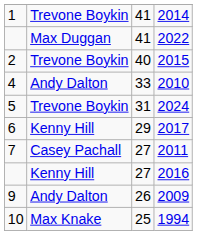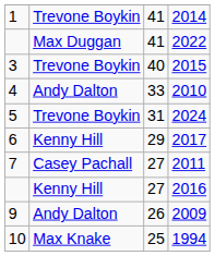 <table class="wikitable">
 <tr>
 </tr>
 <tr>
 <td>1</td>
 <td><a href='#'>Trevone Boykin</a></td>
 <td><abbr>41</abbr></td>
 <td><a href='#'>2014</a></td>
 </tr>
 <tr>
 <td></td>
 <td><a href='#'>Max Duggan</a></td>
 <td><abbr>41</abbr></td>
 <td><a href='#'>2022</a></td>
 </tr>
 <tr>
-<td>2</td>
+<td>3</td>
 <td><a href='#'>Trevone Boykin</a></td>
 <td><abbr>40</abbr></td>
 <td><a href='#'>2015</a></td>
 </tr>
 <tr>
 <td>4</td>
 <td><a href='#'>Andy Dalton</a></td>
 <td><abbr>33</abbr></td>
 <td><a href='#'>2010</a></td>
 </tr>
 <tr>
 <td>5</td>
 <td><a href='#'>Trevone Boykin</a></td>
 <td><abbr>31</abbr></td>
 <td><a href='#'>2024</a></td>
 </tr>
 <tr>
 <td>6</td>
 <td><a href='#'>Kenny Hill</a></td>
 <td><abbr>29</abbr></td>
 <td><a href='#'>2017</a></td>
 </tr>
 <tr>
 <td>7</td>
 <td><a href='#'>Casey Pachall</a></td>
 <td><abbr>27</abbr></td>
 <td><a href='#'>2011</a></td>
 </tr>
 <tr>
 <td></td>
 <td><a href='#'>Kenny Hill</a></td>
 <td><abbr>27</abbr></td>
 <td><a href='#'>2016</a></td>
 </tr>
 <tr>
 <td>9</td>
 <td><a href='#'>Andy Dalton</a></td>
 <td><abbr>26</abbr></td>
 <td><a href='#'>2009</a></td>
 </tr>
 <tr>
 <td>10</td>
 <td><a href='#'>Max Knake</a></td>
 <td><abbr>25</abbr></td>
 <td><a href='#'>1994</a></td>
 </tr>
 </table>
